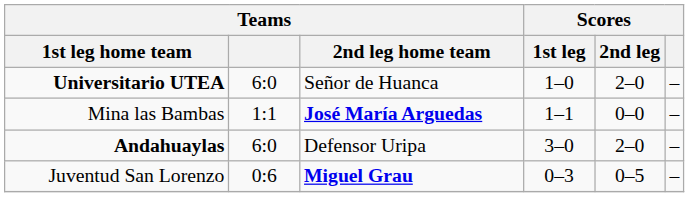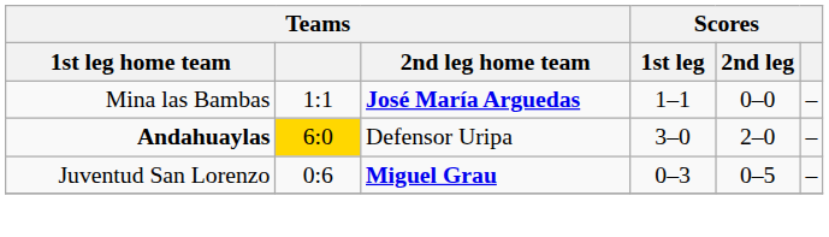 <table class="wikitable" style="text-align: center;">
 <tr>
 <th colspan=3>Teams</th>
 <th colspan=3>Scores</th>
 </tr>
 <tr>
 <th width="175">1st leg home team</th>
 <th width="50"></th>
 <th width="175">2nd leg home team</th>
 <th width="50">1st leg</th>
 <th width="50">2nd leg</th>
 <th></th>
 </tr>
 <tr>
-<td align=right><strong>Universitario UTEA</strong></td>
-<td>6:0</td>
-<td align=left>Señor de Huanca</td>
-<td>1–0</td>
-<td>2–0</td>
-<td>–</td>
-</tr>
-<tr>
 <td align=right>Mina las Bambas</td>
 <td>1:1</td>
 <td align=left><strong><a href='#'>José María Arguedas</a></strong></td>
 <td>1–1</td>
 <td>0–0</td>
 <td>–</td>
 </tr>
 <tr>
 <td align=right><strong>Andahuaylas</strong></td>
-<td>6:0</td>
+<td style="background: gold;">6:0</td>
 <td align=left>Defensor Uripa</td>
 <td>3–0</td>
 <td>2–0</td>
 <td>–</td>
 </tr>
 <tr>
 <td align=right>Juventud San Lorenzo</td>
 <td>0:6</td>
 <td align=left><strong><a href='#'>Miguel Grau</a></strong></td>
 <td>0–3</td>
 <td>0–5</td>
 <td>–</td>
 </tr>
 <tr>
 </tr>
 </table>
